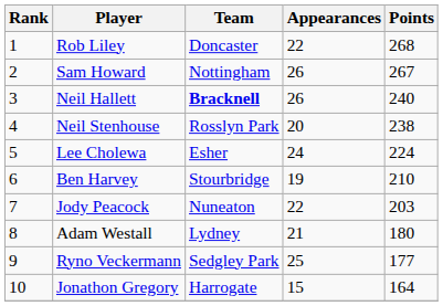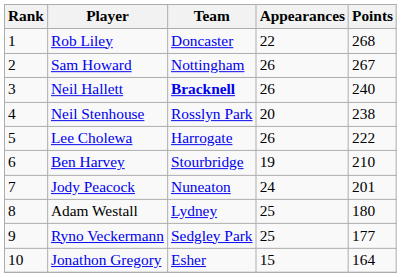 <table class="wikitable">
 <tr>
 <th>Rank</th>
 <th>Player</th>
 <th>Team</th>
 <th>Appearances</th>
 <th>Points</th>
 </tr>
 <tr>
 <td>1</td>
 <td> <a href='#'>Rob Liley</a></td>
 <td><a href='#'>Doncaster</a></td>
 <td>22</td>
 <td>268</td>
 </tr>
 <tr>
 <td>2</td>
 <td> <a href='#'>Sam Howard</a></td>
 <td><a href='#'>Nottingham</a></td>
 <td>26</td>
 <td>267</td>
 </tr>
 <tr>
 <td>3</td>
 <td> <a href='#'>Neil Hallett</a></td>
 <td><strong><a href='#'>Bracknell</a></strong></td>
 <td>26</td>
 <td>240</td>
 </tr>
 <tr>
 <td>4</td>
 <td> <a href='#'>Neil Stenhouse</a></td>
 <td><a href='#'>Rosslyn Park</a></td>
 <td>20</td>
 <td>238</td>
 </tr>
 <tr>
 <td>5</td>
 <td> <a href='#'>Lee Cholewa</a></td>
-<td><a href='#'>Esher</a></td>
-<td>24</td>
-<td>224</td>
+<td><a href='#'>Harrogate</a></td>
+<td>26</td>
+<td>222</td>
 </tr>
 <tr>
 <td>6</td>
 <td> <a href='#'>Ben Harvey</a></td>
 <td><a href='#'>Stourbridge</a></td>
 <td>19</td>
 <td>210</td>
 </tr>
 <tr>
 <td>7</td>
 <td> <a href='#'>Jody Peacock</a></td>
 <td><a href='#'>Nuneaton</a></td>
-<td>22</td>
-<td>203</td>
+<td>24</td>
+<td>201</td>
 </tr>
 <tr>
 <td>8</td>
 <td> Adam Westall</td>
 <td><a href='#'>Lydney</a></td>
-<td>21</td>
+<td>25</td>
 <td>180</td>
 </tr>
 <tr>
 <td>9</td>
 <td> <a href='#'>Ryno Veckermann</a></td>
 <td><a href='#'>Sedgley Park</a></td>
 <td>25</td>
 <td>177</td>
 </tr>
 <tr>
 <td>10</td>
 <td> <a href='#'>Jonathon Gregory</a></td>
-<td><a href='#'>Harrogate</a></td>
+<td><a href='#'>Esher</a></td>
 <td>15</td>
 <td>164</td>
 </tr>
 <tr>
 </tr>
 </table>
